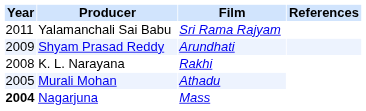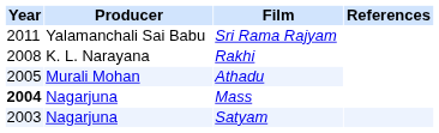 <table cellspacing="1" cellpadding="1" border="0" style="width:50%;">
 <tr style="background:#d1e4fd;">
 <th>Year</th>
 <th>Producer</th>
 <th>Film</th>
 <th>References</th>
 </tr>
 <tr>
 <td>2011</td>
 <td>Yalamanchali Sai Babu</td>
 <td><em><a href='#'>Sri Rama Rajyam</a></em></td>
-<td></td>
-</tr>
-<tr style="background:#edf3fe;">
-<td>2009</td>
-<td><a href='#'>Shyam Prasad Reddy</a></td>
-<td><em><a href='#'>Arundhati</a></em></td>
 <td></td>
 </tr>
 <tr>
 <td>2008</td>
 <td>K. L. Narayana</td>
 <td><em><a href='#'>Rakhi</a></em></td>
 <td></td>
 </tr>
 <tr style="background:#edf3fe;">
 <td>2005</td>
 <td><a href='#'>Murali Mohan</a></td>
 <td><em><a href='#'>Athadu</a></em></td>
 </tr>
 <tr>
 <td><strong>2004</strong></td>
 <td><a href='#'>Nagarjuna</a></td>
 <td><em><a href='#'>Mass</a></em></td>
 <td></td>
 </tr>
+<tr style="background:#edf3fe;">
+<td>2003</td>
+<td><a href='#'>Nagarjuna</a></td>
+<td><em><a href='#'>Satyam</a></em></td>
+<td></td>
+</tr>
 </table>
